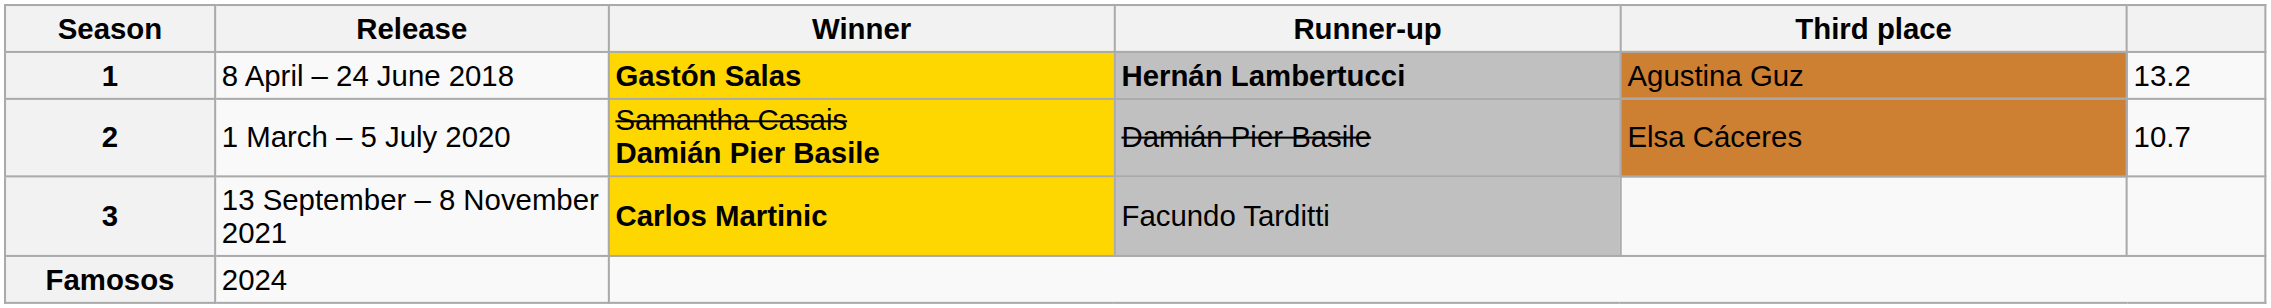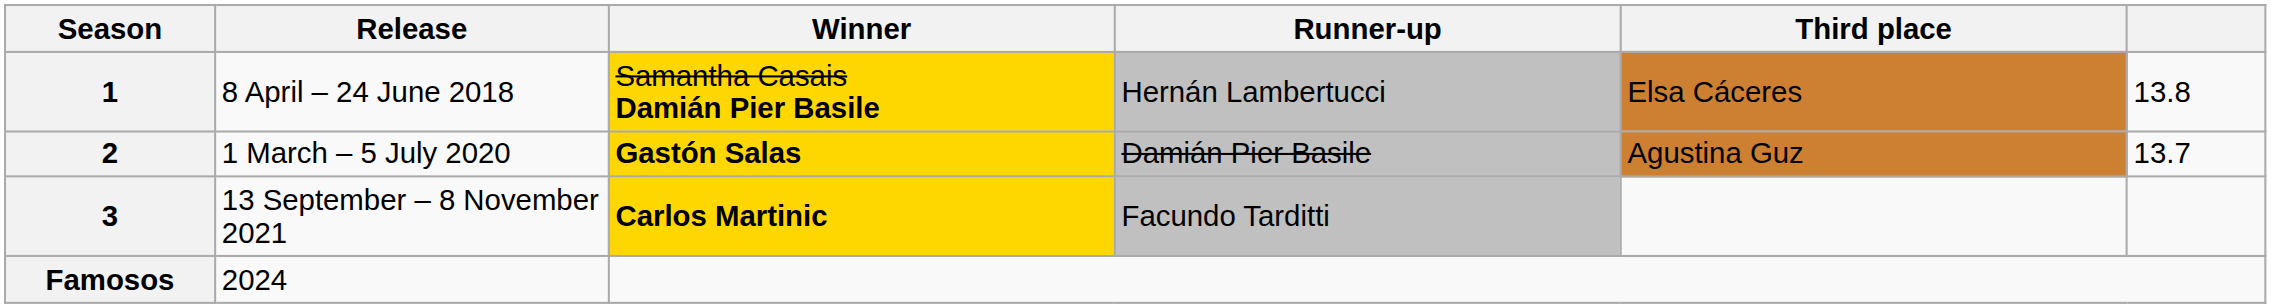 <table class="wikitable" style="font-size:90%; width:70%">
 <tr>
 <th style="width:2%">Season</th>
 <th style="width:7%">Release</th>
 <th style="width:9%">Winner</th>
 <th style="width:9%">Runner-up</th>
 <th style="width:9%">Third place</th>
 <th style="width:2%"></th>
 </tr>
 <tr>
 <th>1</th>
 <td>8 April – 24 June 2018</td>
-<td bgcolor="gold"><strong>Gastón Salas</strong></td>
-<td bgcolor="silver"><strong>Hernán Lambertucci</strong></td>
-<td bgcolor="#cd7f32">Agustina Guz</td>
-<td>13.2</td>
+<td bgcolor="gold"><s>Samantha Casais</s><strong><br>Damián Pier Basile</strong></td>
+<td bgcolor="silver">Hernán Lambertucci</td>
+<td bgcolor="#cd7f32">Elsa Cáceres</td>
+<td>13.8</td>
 </tr>
 <tr>
 <th>2</th>
 <td>1 March – 5 July 2020</td>
-<td bgcolor="gold"><s>Samantha Casais</s><strong><br>Damián Pier Basile</strong></td>
+<td bgcolor="gold"><strong>Gastón Salas</strong></td>
 <td bgcolor="silver"><s>Damián Pier Basile</s></td>
-<td bgcolor="#cd7f32">Elsa Cáceres</td>
-<td>10.7</td>
+<td bgcolor="#cd7f32">Agustina Guz</td>
+<td>13.7</td>
 </tr>
 <tr>
 <th>3</th>
 <td>13 September – 8 November 2021</td>
 <td bgcolor="gold"><strong>Carlos Martinic</strong></td>
 <td bgcolor="silver">Facundo Tarditti</td>
 <td></td>
 <td></td>
 </tr>
 <tr>
 <th>Famosos</th>
 <td>2024</td>
 <td colspan="55"></td>
 </tr>
 </table>
